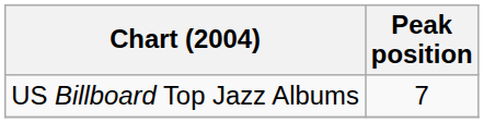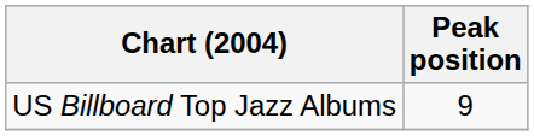 <table class="wikitable">
 <tr>
 <th>Chart (2004)</th>
 <th>Peak<br>position</th>
 </tr>
 <tr>
 <td>US <em>Billboard</em> Top Jazz Albums</td>
-<td align="center">7</td>
+<td align="center">9</td>
 </tr>
 <tr>
 </tr>
 </table>
